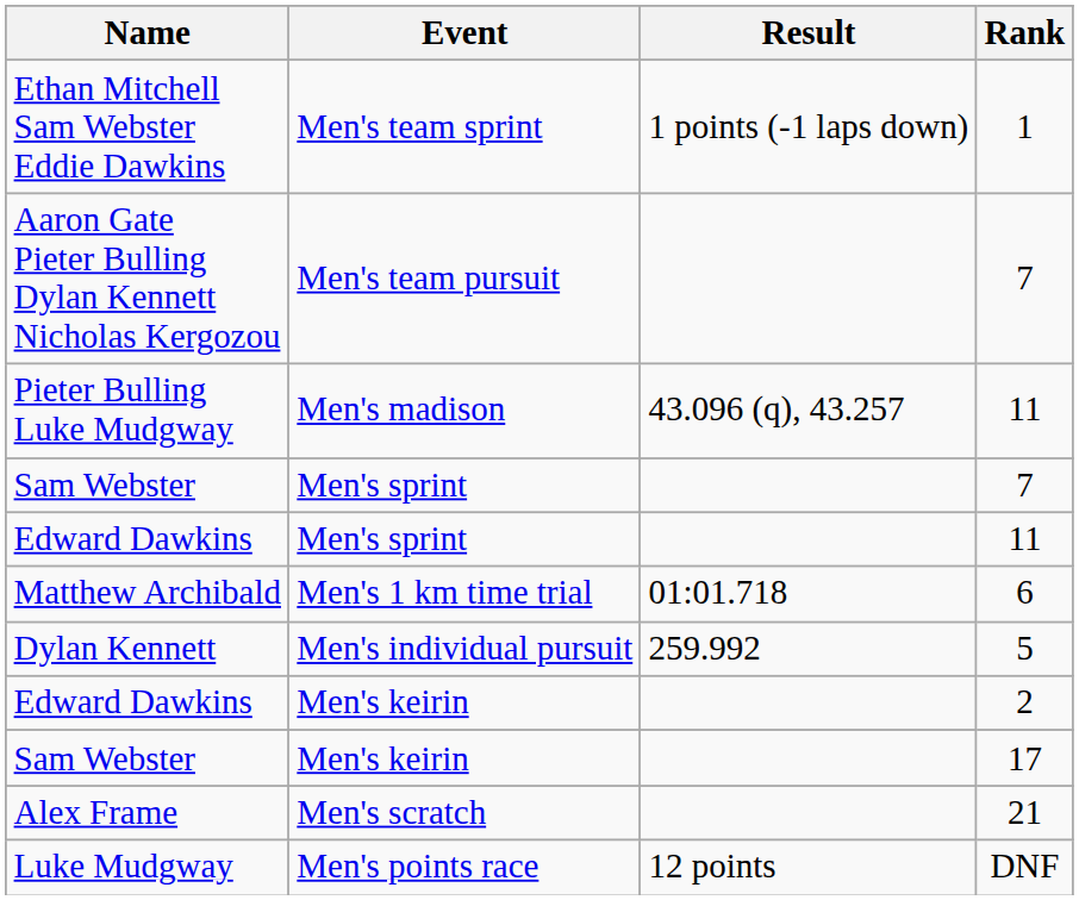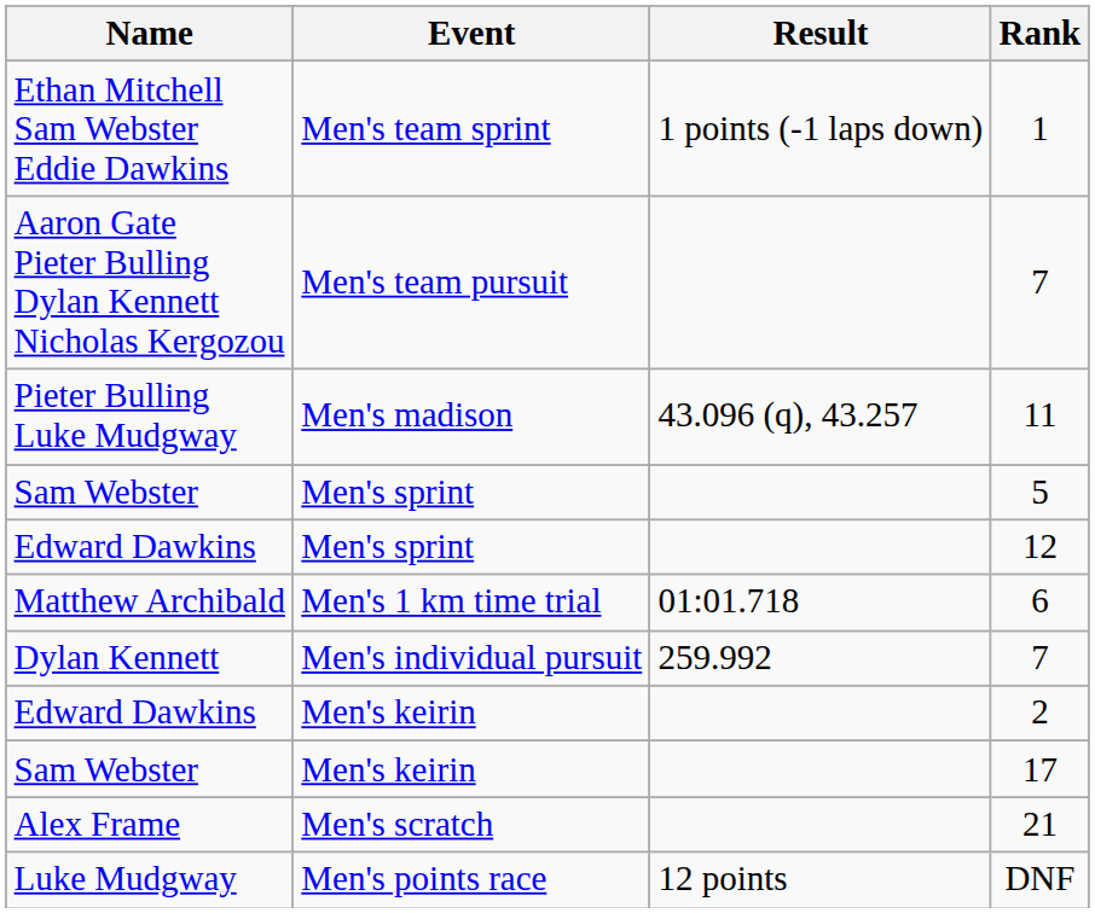 <table class="wikitable sortable">
 <tr>
 <th>Name</th>
 <th>Event</th>
 <th>Result</th>
 <th>Rank</th>
 </tr>
 <tr>
 <td><a href='#'>Ethan Mitchell</a><br><a href='#'>Sam Webster</a><br><a href='#'>Eddie Dawkins</a></td>
 <td><a href='#'>Men's team sprint</a></td>
 <td>1 points (-1 laps down)</td>
 <td align=center>1</td>
 </tr>
 <tr>
 <td><a href='#'>Aaron Gate</a><br><a href='#'>Pieter Bulling</a><br><a href='#'>Dylan Kennett</a><br><a href='#'>Nicholas Kergozou</a></td>
 <td><a href='#'>Men's team pursuit</a></td>
 <td></td>
 <td align=center>7</td>
 </tr>
 <tr>
 <td><a href='#'>Pieter Bulling</a><br><a href='#'>Luke Mudgway</a></td>
 <td><a href='#'>Men's madison</a></td>
 <td>43.096 (q), 43.257</td>
 <td align=center>11</td>
 </tr>
 <tr>
 <td><a href='#'>Sam Webster</a></td>
 <td><a href='#'>Men's sprint</a></td>
 <td></td>
-<td align=center>7</td>
+<td align=center>5</td>
 </tr>
 <tr>
 <td><a href='#'>Edward Dawkins</a></td>
 <td><a href='#'>Men's sprint</a></td>
 <td></td>
-<td align=center>11</td>
+<td align=center>12</td>
 </tr>
 <tr>
 <td><a href='#'>Matthew Archibald</a></td>
 <td><a href='#'>Men's 1 km time trial</a></td>
 <td>01:01.718</td>
 <td align=center>6</td>
 </tr>
 <tr>
 <td><a href='#'>Dylan Kennett</a></td>
 <td><a href='#'>Men's individual pursuit</a></td>
 <td>259.992</td>
-<td align=center>5</td>
+<td align=center>7</td>
 </tr>
 <tr>
 <td><a href='#'>Edward Dawkins</a></td>
 <td><a href='#'>Men's keirin</a></td>
 <td></td>
 <td align=center>2</td>
 </tr>
 <tr>
 <td><a href='#'>Sam Webster</a></td>
 <td><a href='#'>Men's keirin</a></td>
 <td></td>
 <td align=center>17</td>
 </tr>
 <tr>
 <td><a href='#'>Alex Frame</a></td>
 <td><a href='#'>Men's scratch</a></td>
 <td></td>
 <td align=center>21</td>
 </tr>
 <tr>
 <td><a href='#'>Luke Mudgway</a></td>
 <td><a href='#'>Men's points race</a></td>
 <td>12 points</td>
 <td align=center>DNF</td>
 </tr>
 </table>
